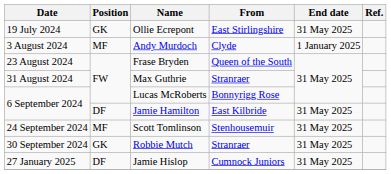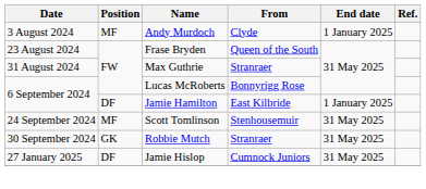 <table class="wikitable">
 <tr>
 <th>Date</th>
 <th>Position</th>
 <th>Name</th>
 <th>From</th>
 <th>End date</th>
 <th>Ref.</th>
-</tr>
-<tr>
-<td>19 July 2024</td>
-<td>GK</td>
-<td>Ollie Ecrepont</td>
-<td><a href='#'>East Stirlingshire</a></td>
-<td>31 May 2025</td>
-<td></td>
 </tr>
 <tr>
 <td>3 August 2024</td>
 <td>MF</td>
 <td><a href='#'>Andy Murdoch</a></td>
 <td><a href='#'>Clyde</a></td>
 <td>1 January 2025</td>
 <td></td>
 </tr>
 <tr>
 <td>23 August 2024</td>
 <td rowspan=3>FW</td>
 <td>Frase Bryden</td>
 <td><a href='#'>Queen of the South</a></td>
 <td rowspan=3>31 May 2025</td>
 <td></td>
 </tr>
 <tr>
 <td>31 August 2024</td>
 <td>Max Guthrie</td>
 <td><a href='#'>Stranraer</a></td>
 <td></td>
 </tr>
 <tr>
 <td rowspan=2>6 September 2024</td>
 <td>Lucas McRoberts</td>
 <td><a href='#'>Bonnyrigg Rose</a></td>
 <td></td>
 </tr>
 <tr>
 <td>DF</td>
 <td><a href='#'>Jamie Hamilton</a></td>
 <td><a href='#'>East Kilbride</a></td>
-<td>31 May 2025</td>
+<td>1 January 2025</td>
 <td></td>
 </tr>
 <tr>
 <td>24 September 2024</td>
 <td>MF</td>
 <td>Scott Tomlinson</td>
 <td><a href='#'>Stenhousemuir</a></td>
 <td>31 May 2025</td>
 <td></td>
 </tr>
 <tr>
 <td>30 September 2024</td>
 <td>GK</td>
 <td><a href='#'>Robbie Mutch</a></td>
 <td><a href='#'>Stranraer</a></td>
 <td>31 May 2025</td>
 <td></td>
 </tr>
 <tr>
 <td>27 January 2025</td>
 <td>DF</td>
 <td>Jamie Hislop</td>
 <td><a href='#'>Cumnock Juniors</a></td>
 <td>31 May 2025</td>
 <td></td>
 </tr>
 <tr>
 </tr>
 </table>
